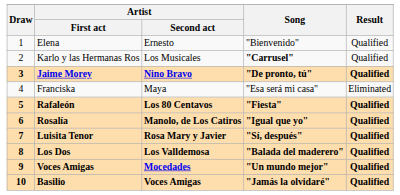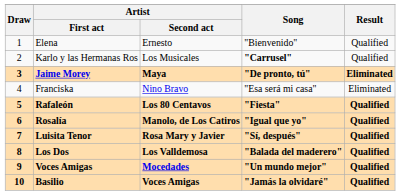 <table class="sortable wikitable" style="margin: 1em auto 1em auto; text-align:center">
 <tr>
 </tr>
 <tr>
 <th rowspan="2">Draw</th>
 <th colspan="2">Artist</th>
 <th rowspan="2">Song</th>
 <th rowspan="2">Result</th>
 </tr>
 <tr>
 <th>First act</th>
 <th>Second act</th>
 </tr>
 <tr>
 <td>1</td>
 <td align="left">Elena</td>
 <td align="left">Ernesto</td>
 <td align="left">"Bienvenido"</td>
 <td>Qualified</td>
 </tr>
 <tr>
 <td>2</td>
 <td align="left">Karlo y las Hermanas Ros</td>
 <td align="left">Los Musicales</td>
 <td align="left"><strong>"Carrusel"</strong></td>
 <td>Qualified</td>
 </tr>
 <tr style="background: navajowhite; font-weight: bold;">
 <td>3</td>
 <td align="left"><a href='#'>Jaime Morey</a></td>
-<td align="left"><a href='#'>Nino Bravo</a></td>
+<td align="left">Maya</td>
 <td align="left">"De pronto, tú"</td>
-<td>Qualified</td>
+<td>Eliminated</td>
 </tr>
 <tr>
 <td>4</td>
 <td align="left">Franciska</td>
-<td align="left">Maya</td>
+<td align="left"><a href='#'>Nino Bravo</a></td>
 <td align="left">"Esa será mi casa"</td>
 <td>Eliminated</td>
 </tr>
 <tr style="background: navajowhite; font-weight: bold;">
 <td>5</td>
 <td align="left">Rafaleón</td>
 <td align="left">Los 80 Centavos</td>
 <td align="left">"Fiesta"</td>
 <td>Qualified</td>
 </tr>
 <tr style="background: navajowhite; font-weight: bold;">
 <td>6</td>
 <td align="left">Rosalía</td>
 <td align="left">Manolo, de Los Catiros</td>
 <td align="left">"Igual que yo"</td>
 <td>Qualified</td>
 </tr>
 <tr style="background: navajowhite; font-weight: bold;">
 <td>7</td>
 <td align="left">Luisita Tenor</td>
 <td align="left">Rosa Mary y Javier</td>
 <td align="left">"Sí, después"</td>
 <td>Qualified</td>
 </tr>
 <tr style="background: navajowhite; font-weight: bold;">
 <td>8</td>
 <td align="left">Los Dos</td>
 <td align="left">Los Valldemosa</td>
 <td align="left">"Balada del maderero"</td>
 <td>Qualified</td>
 </tr>
 <tr style="background: navajowhite; font-weight: bold;">
 <td>9</td>
 <td align="left">Voces Amigas</td>
 <td align="left"><a href='#'>Mocedades</a></td>
 <td align="left">"Un mundo mejor"</td>
 <td>Qualified</td>
 </tr>
 <tr style="background: navajowhite; font-weight: bold;">
 <td>10</td>
 <td align="left">Basilio</td>
 <td align="left">Voces Amigas</td>
 <td align="left">"Jamás la olvidaré"</td>
 <td>Qualified</td>
 </tr>
 </table>
